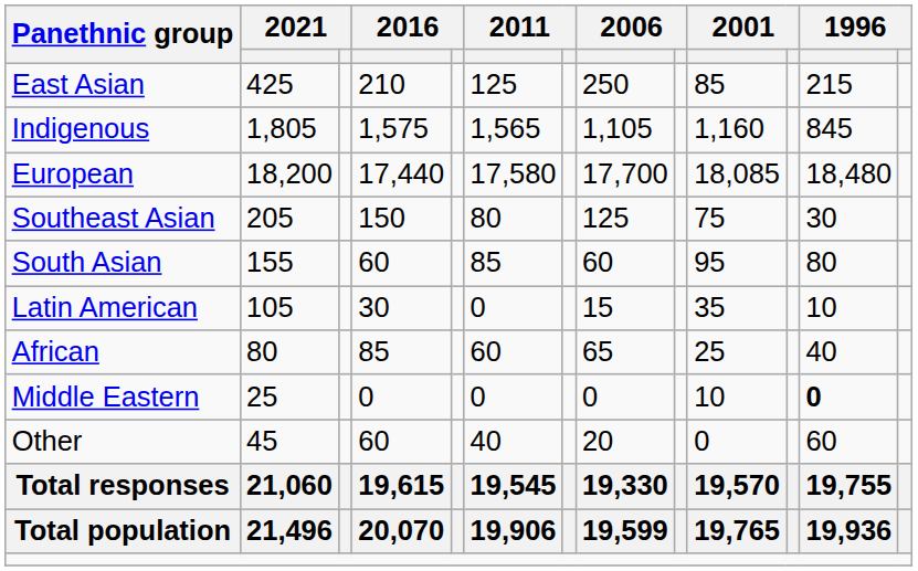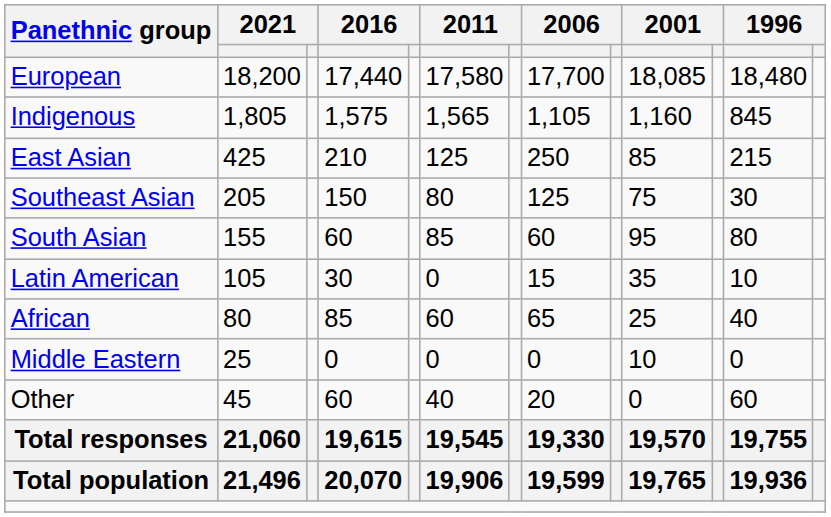 <table class="wikitable collapsible sortable">
 <tr>
 <th rowspan="2"><a href='#'>Panethnic</a> group</th>
 <th colspan="2">2021</th>
 <th colspan="2">2016</th>
 <th colspan="2">2011</th>
 <th colspan="2">2006</th>
 <th colspan="2">2001</th>
 <th colspan="2">1996</th>
 </tr>
 <tr>
 <th><a href='#'></a></th>
 <th></th>
 <th></th>
 <th></th>
 <th></th>
 <th></th>
 <th></th>
 <th></th>
 <th></th>
 <th></th>
 <th></th>
 <th></th>
 </tr>
 <tr>
-<td><a href='#'>East Asian</a></td>
-<td>425</td>
+<td><a href='#'>European</a></td>
+<td>18,200</td>
 <td></td>
-<td>210</td>
+<td>17,440</td>
 <td></td>
-<td>125</td>
+<td>17,580</td>
 <td></td>
-<td>250</td>
+<td>17,700</td>
 <td></td>
-<td>85</td>
+<td>18,085</td>
 <td></td>
-<td>215</td>
+<td>18,480</td>
 <td></td>
 </tr>
 <tr>
 <td><a href='#'>Indigenous</a></td>
 <td>1,805</td>
 <td></td>
 <td>1,575</td>
 <td></td>
 <td>1,565</td>
 <td></td>
 <td>1,105</td>
 <td></td>
 <td>1,160</td>
 <td></td>
 <td>845</td>
 <td></td>
 </tr>
 <tr>
-<td><a href='#'>European</a></td>
-<td>18,200</td>
+<td><a href='#'>East Asian</a></td>
+<td>425</td>
 <td></td>
-<td>17,440</td>
+<td>210</td>
 <td></td>
-<td>17,580</td>
+<td>125</td>
 <td></td>
-<td>17,700</td>
+<td>250</td>
 <td></td>
-<td>18,085</td>
+<td>85</td>
 <td></td>
-<td>18,480</td>
+<td>215</td>
 <td></td>
 </tr>
 <tr>
 <td><a href='#'>Southeast Asian</a></td>
 <td>205</td>
 <td></td>
 <td>150</td>
 <td></td>
 <td>80</td>
 <td></td>
 <td>125</td>
 <td></td>
 <td>75</td>
 <td></td>
 <td>30</td>
 <td></td>
 </tr>
 <tr>
 <td><a href='#'>South Asian</a></td>
 <td>155</td>
 <td></td>
 <td>60</td>
 <td></td>
 <td>85</td>
 <td></td>
 <td>60</td>
 <td></td>
 <td>95</td>
 <td></td>
 <td>80</td>
 <td></td>
 </tr>
 <tr>
 <td><a href='#'>Latin American</a></td>
 <td>105</td>
 <td></td>
 <td>30</td>
 <td></td>
 <td>0</td>
 <td></td>
 <td>15</td>
 <td></td>
 <td>35</td>
 <td></td>
 <td>10</td>
 <td></td>
 </tr>
 <tr>
 <td><a href='#'>African</a></td>
 <td>80</td>
 <td></td>
 <td>85</td>
 <td></td>
 <td>60</td>
 <td></td>
 <td>65</td>
 <td></td>
 <td>25</td>
 <td></td>
 <td>40</td>
 <td></td>
 </tr>
 <tr>
 <td><a href='#'>Middle Eastern</a></td>
 <td>25</td>
 <td></td>
 <td>0</td>
 <td></td>
 <td>0</td>
 <td></td>
 <td>0</td>
 <td></td>
 <td>10</td>
 <td></td>
-<td><strong>0</strong></td>
+<td>0</td>
 <td></td>
 </tr>
 <tr>
 <td>Other</td>
 <td>45</td>
 <td></td>
 <td>60</td>
 <td></td>
 <td>40</td>
 <td></td>
 <td>20</td>
 <td></td>
 <td>0</td>
 <td></td>
 <td>60</td>
 <td></td>
 </tr>
 <tr class="sortbottom">
 <th>Total responses</th>
 <th>21,060</th>
 <th></th>
 <th>19,615</th>
 <th></th>
 <th>19,545</th>
 <th></th>
 <th>19,330</th>
 <th></th>
 <th>19,570</th>
 <th></th>
 <th>19,755</th>
 <th></th>
 </tr>
 <tr class="sortbottom">
 <th>Total population</th>
 <th>21,496</th>
 <th></th>
 <th>20,070</th>
 <th></th>
 <th>19,906</th>
 <th></th>
 <th>19,599</th>
 <th></th>
 <th>19,765</th>
 <th></th>
 <th>19,936</th>
 <th></th>
 </tr>
 <tr class="sortbottom">
 <td colspan="13"></td>
 </tr>
 </table>
